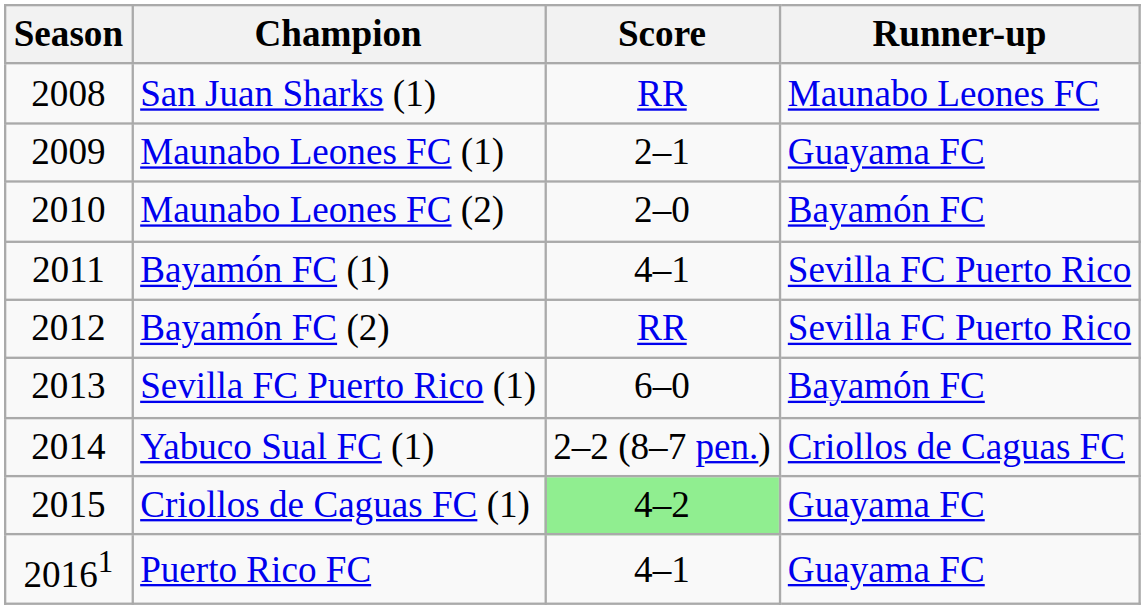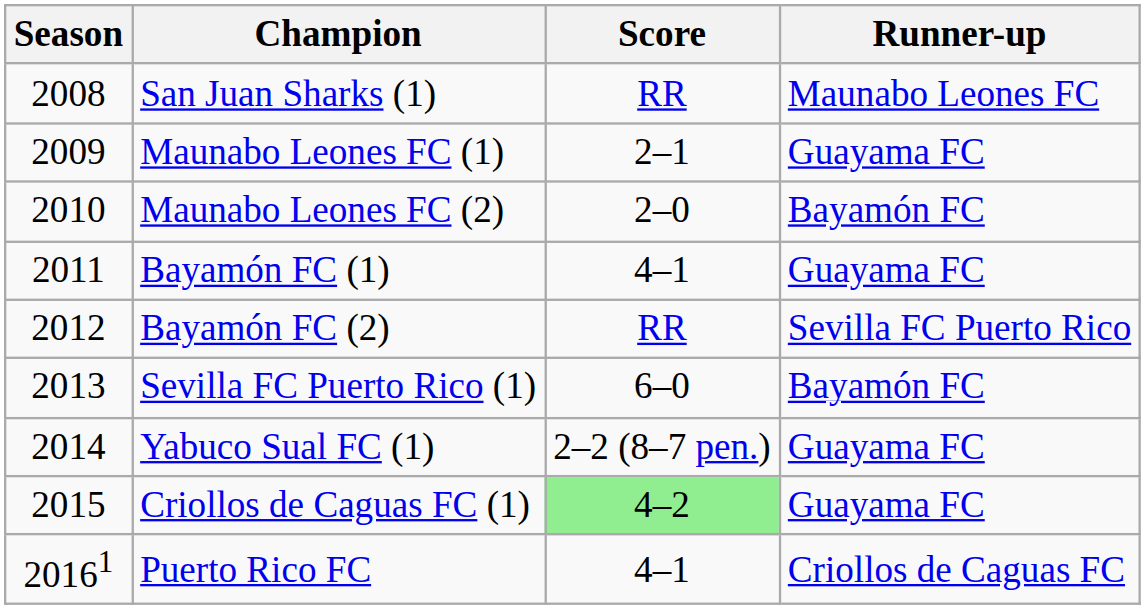 <table class="wikitable sortable">
 <tr>
 <th>Season</th>
 <th>Champion</th>
 <th>Score</th>
 <th>Runner-up</th>
 </tr>
 <tr>
 <td align=center>2008</td>
 <td><a href='#'>San Juan Sharks</a> (1)</td>
 <td align=center><a href='#'>RR</a></td>
 <td><a href='#'>Maunabo Leones FC</a></td>
 </tr>
 <tr>
 <td align=center>2009</td>
 <td><a href='#'>Maunabo Leones FC</a> (1)</td>
 <td align=center>2–1</td>
 <td><a href='#'>Guayama FC</a></td>
 </tr>
 <tr>
 <td align=center>2010</td>
 <td><a href='#'>Maunabo Leones FC</a> (2)</td>
 <td align=center>2–0</td>
 <td><a href='#'>Bayamón FC</a></td>
 </tr>
 <tr>
 <td align=center>2011</td>
 <td><a href='#'>Bayamón FC</a> (1)</td>
 <td align=center>4–1</td>
-<td><a href='#'>Sevilla FC Puerto Rico</a></td>
+<td><a href='#'>Guayama FC</a></td>
 </tr>
 <tr>
 <td align=center>2012</td>
 <td><a href='#'>Bayamón FC</a> (2)</td>
 <td align=center><a href='#'>RR</a></td>
 <td><a href='#'>Sevilla FC Puerto Rico</a></td>
 </tr>
 <tr>
 <td align=center>2013</td>
 <td><a href='#'>Sevilla FC Puerto Rico</a> (1)</td>
 <td align=center>6–0</td>
 <td><a href='#'>Bayamón FC</a></td>
 </tr>
 <tr>
 <td align=center>2014</td>
 <td><a href='#'>Yabuco Sual FC</a> (1)</td>
 <td align=center>2–2 (8–7 <a href='#'>pen.</a>)</td>
-<td><a href='#'>Criollos de Caguas FC</a></td>
+<td><a href='#'>Guayama FC</a></td>
 </tr>
 <tr>
 <td align=center>2015</td>
 <td><a href='#'>Criollos de Caguas FC</a> (1)</td>
 <td align=center style="background: lightgreen;">4–2</td>
 <td><a href='#'>Guayama FC</a></td>
 </tr>
 <tr>
 <td align=center>2016<sup>1</sup></td>
 <td><a href='#'>Puerto Rico FC</a></td>
 <td align=center>4–1</td>
-<td><a href='#'>Guayama FC</a></td>
+<td><a href='#'>Criollos de Caguas FC</a></td>
 </tr>
 </table>
